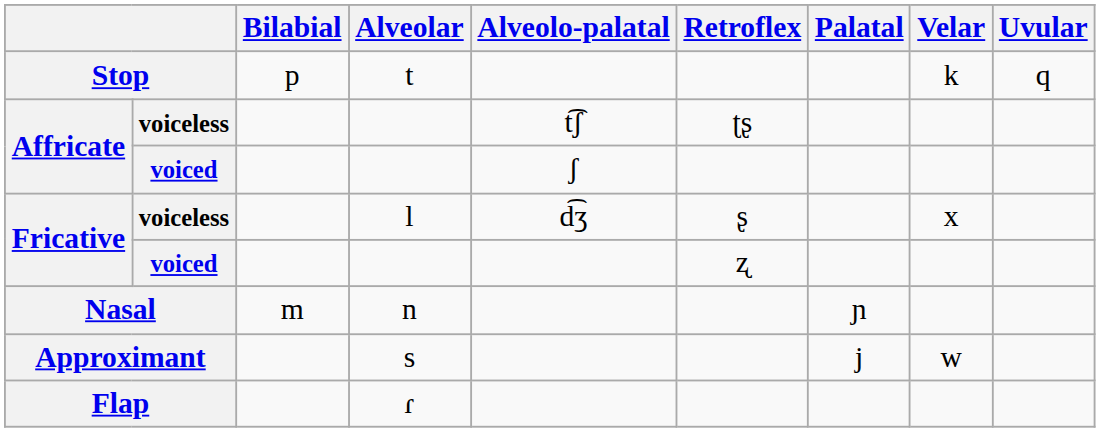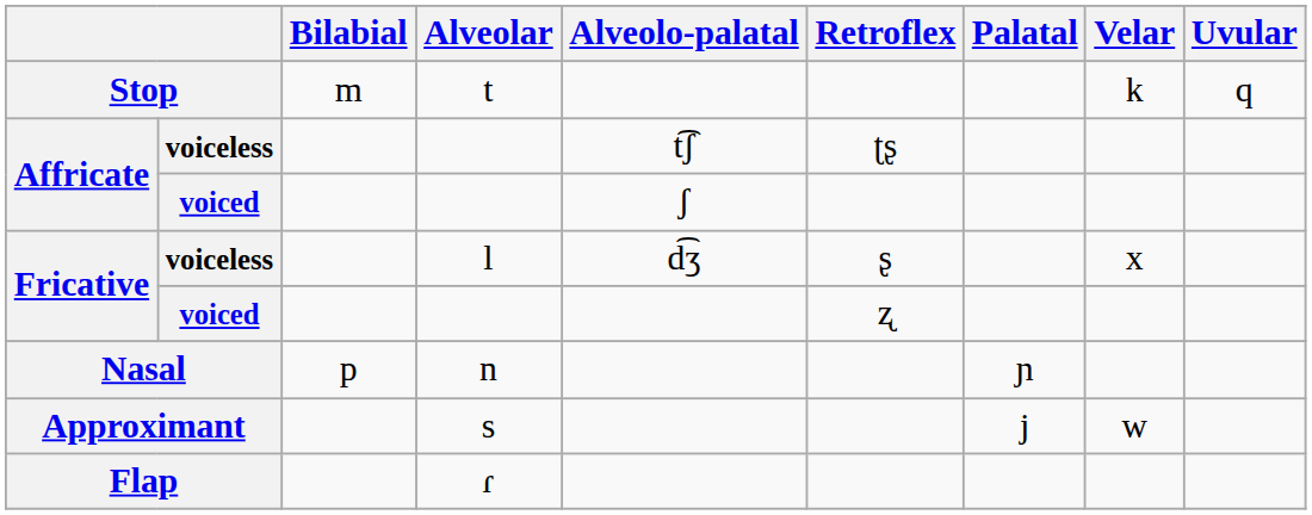 <table class="wikitable" style="text-align:center">
 <tr>
 <th colspan="2"></th>
 <th><a href='#'>Bilabial</a></th>
 <th><a href='#'>Alveolar</a></th>
 <th><a href='#'>Alveolo-palatal</a></th>
 <th><a href='#'>Retroflex</a></th>
 <th><a href='#'>Palatal</a></th>
 <th><a href='#'>Velar</a></th>
 <th><a href='#'>Uvular</a></th>
 </tr>
 <tr>
 <th colspan="2"><a href='#'>Stop</a></th>
-<td>p</td>
+<td>m</td>
 <td>t</td>
 <td></td>
 <td></td>
 <td></td>
 <td>k</td>
 <td>q</td>
 </tr>
 <tr>
 <th rowspan="2"><a href='#'>Affricate</a></th>
 <th><small>voiceless</small></th>
 <td></td>
 <td></td>
 <td>t͡ʃ</td>
 <td>ʈʂ</td>
 <td></td>
 <td></td>
 <td></td>
 </tr>
 <tr>
 <th><a href='#'><small>voiced</small></a></th>
 <td></td>
 <td></td>
 <td>ʃ</td>
 <td></td>
 <td></td>
 <td></td>
 <td></td>
 </tr>
 <tr>
 <th rowspan="2"><a href='#'>Fricative</a></th>
 <th><small>voiceless</small></th>
 <td></td>
 <td>l</td>
 <td>d͡ʒ</td>
 <td>ʂ</td>
 <td></td>
 <td>x</td>
 <td></td>
 </tr>
 <tr>
 <th><a href='#'><small>voiced</small></a></th>
 <td></td>
 <td></td>
 <td></td>
 <td>ʐ</td>
 <td></td>
 <td></td>
 <td></td>
 </tr>
 <tr>
 <th colspan="2"><a href='#'>Nasal</a></th>
-<td>m</td>
+<td>p</td>
 <td>n</td>
 <td></td>
 <td></td>
 <td>ɲ</td>
 <td></td>
 <td></td>
 </tr>
 <tr>
 <th colspan="2"><a href='#'>Approximant</a></th>
 <td></td>
 <td>s</td>
 <td></td>
 <td></td>
 <td>j</td>
 <td>w</td>
 <td></td>
 </tr>
 <tr>
 <th colspan="2"><a href='#'>Flap</a></th>
 <td></td>
 <td>ɾ</td>
 <td></td>
 <td></td>
 <td></td>
 <td></td>
 <td></td>
 </tr>
 </table>
